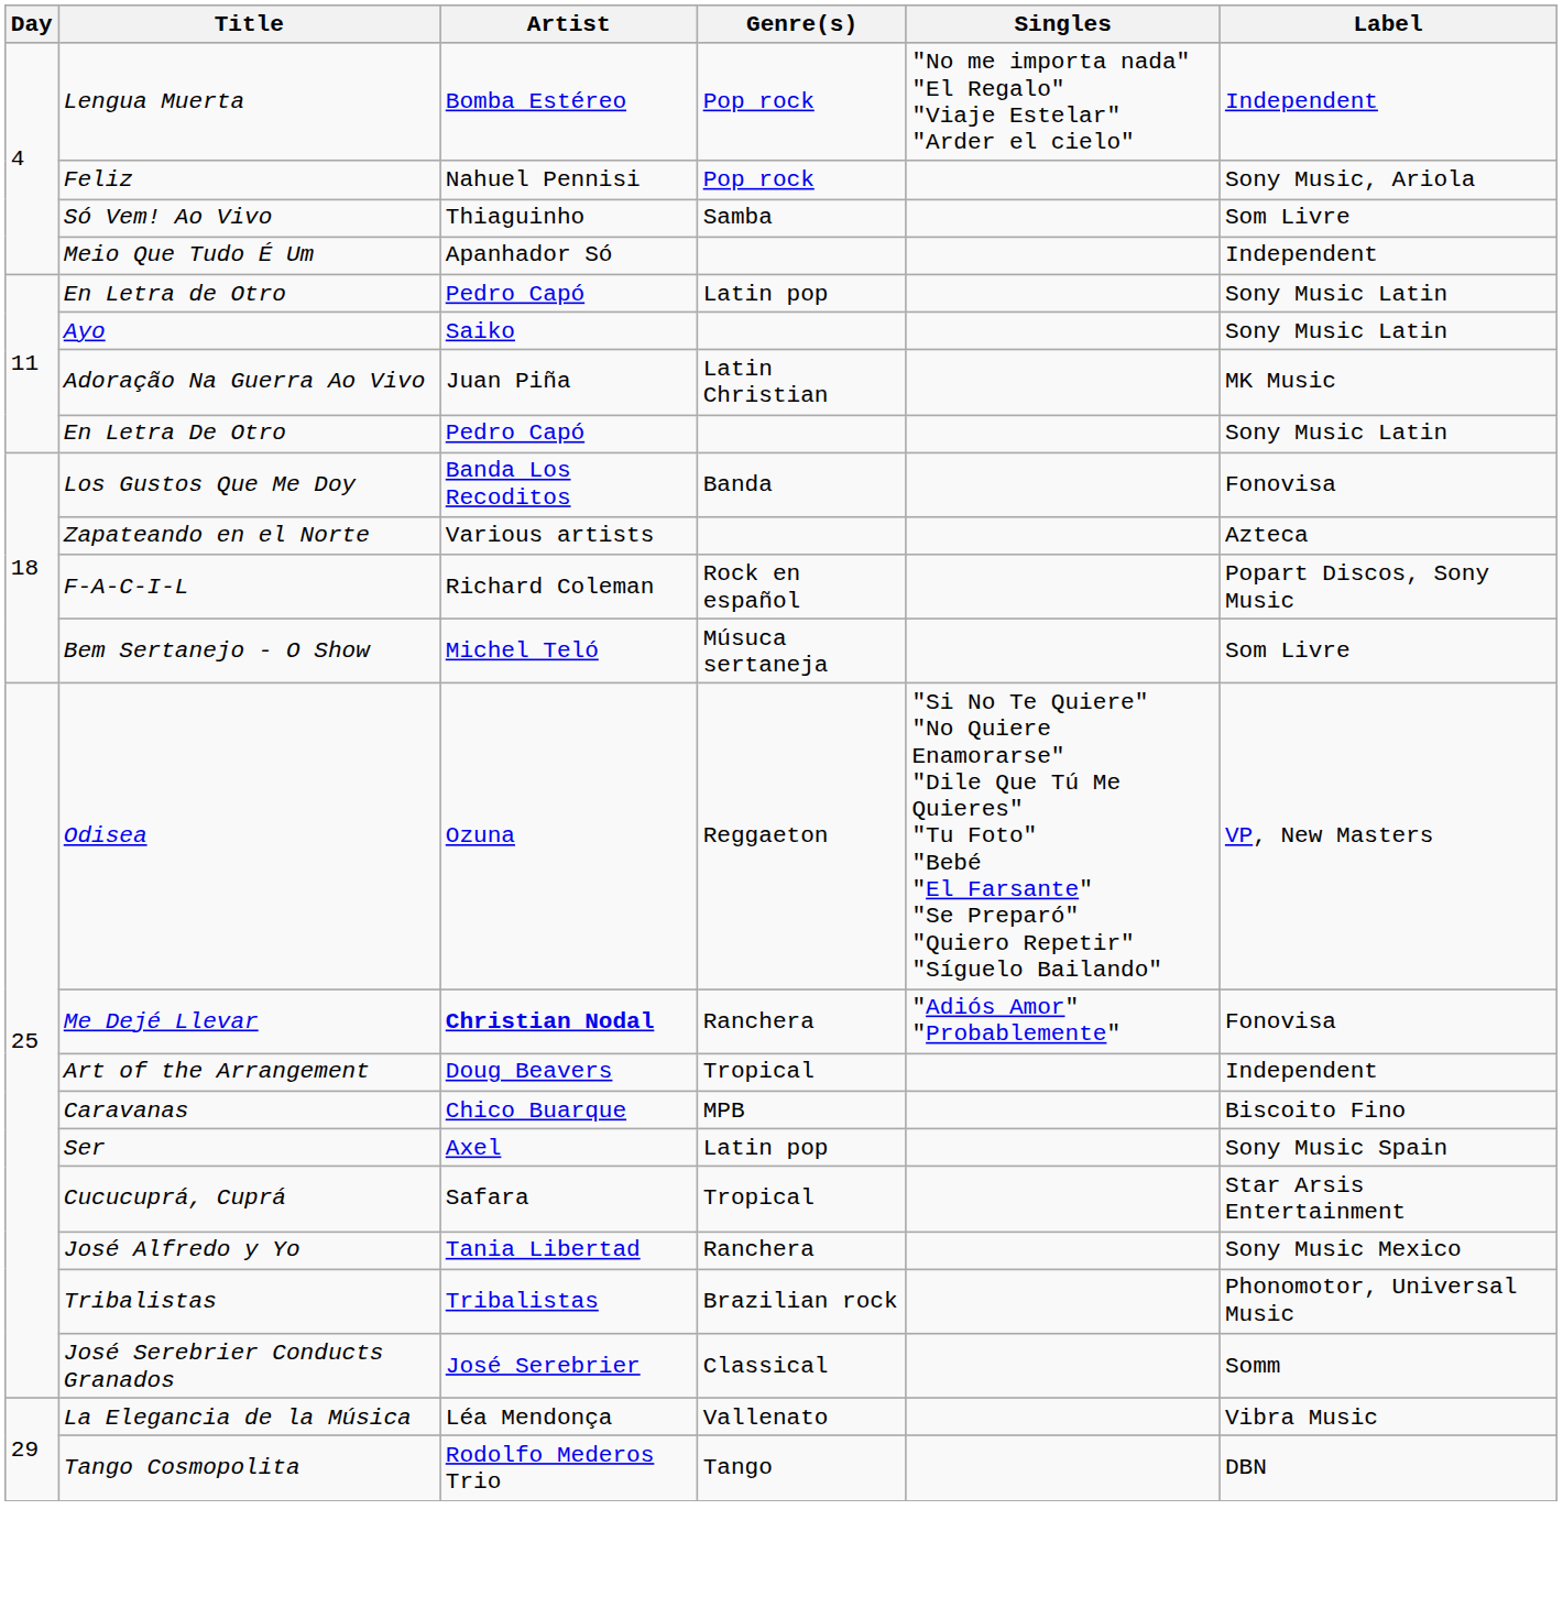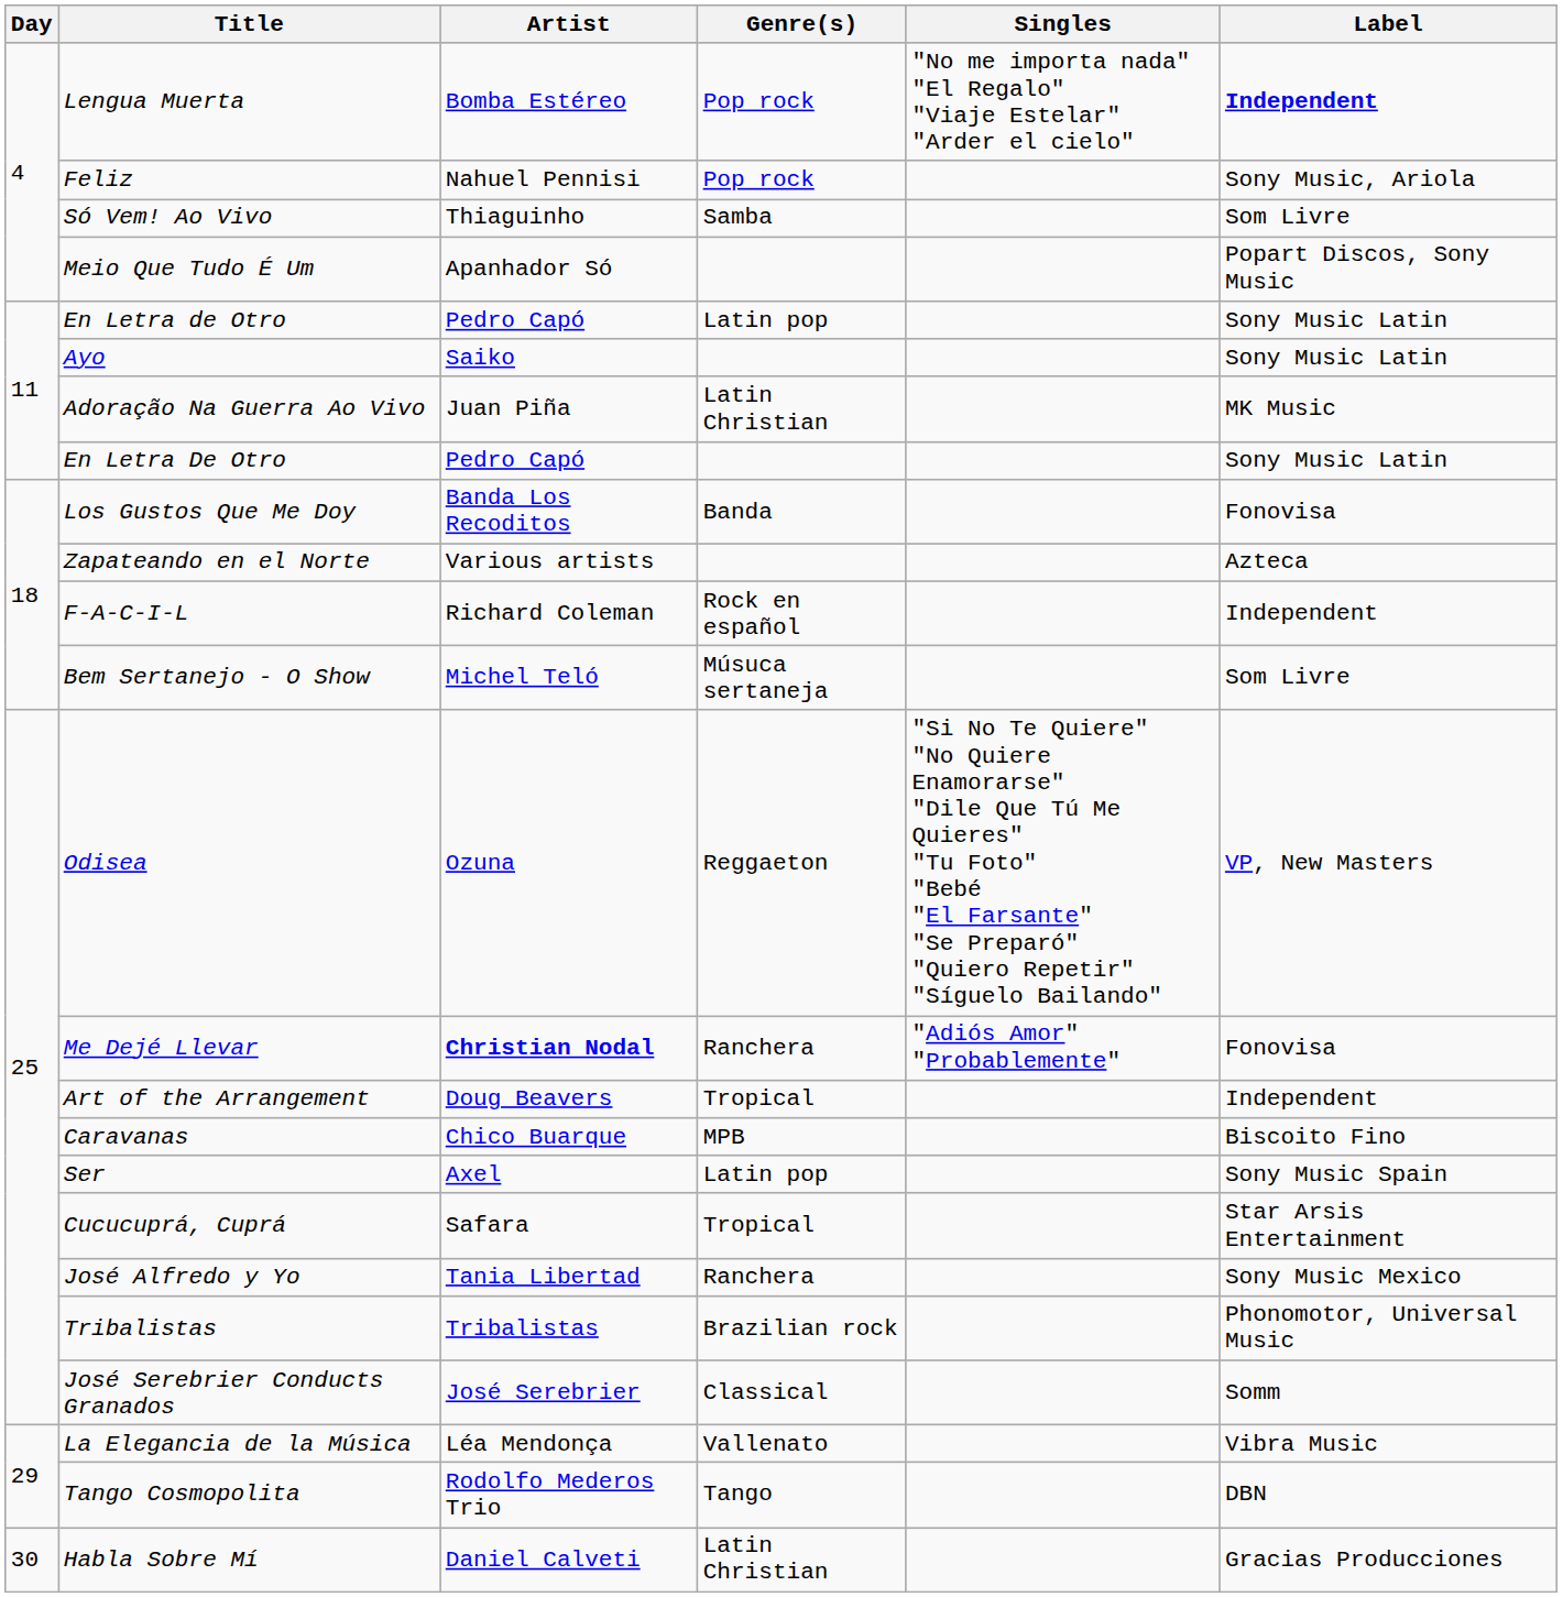 <table class="wikitable sortable" style="text-align: left;">
 <tr>
 <th>Day</th>
 <th>Title</th>
 <th>Artist</th>
 <th>Genre(s)</th>
 <th>Singles</th>
 <th>Label</th>
 </tr>
 <tr>
 <td rowspan="4">4</td>
 <td><em>Lengua Muerta</em></td>
 <td><a href='#'>Bomba Estéreo</a></td>
 <td><a href='#'>Pop rock</a></td>
 <td>"No me importa nada"<br>"El Regalo"<br>"Viaje Estelar"<br>"Arder el cielo"</td>
-<td><a href='#'>Independent</a></td>
+<td><strong><a href='#'>Independent</a></strong></td>
 </tr>
 <tr>
 <td><em>Feliz</em></td>
 <td>Nahuel Pennisi</td>
 <td><a href='#'>Pop rock</a></td>
 <td></td>
 <td>Sony Music, Ariola</td>
 </tr>
 <tr>
 <td><em>Só Vem! Ao Vivo</em></td>
 <td>Thiaguinho</td>
 <td>Samba</td>
 <td></td>
 <td>Som Livre</td>
 </tr>
 <tr>
 <td><em>Meio Que Tudo É Um</em></td>
 <td>Apanhador Só</td>
 <td></td>
 <td></td>
-<td>Independent</td>
+<td>Popart Discos, Sony Music</td>
 </tr>
 <tr>
 <td rowspan="4">11</td>
 <td><em>En Letra de Otro</em></td>
 <td><a href='#'>Pedro Capó</a></td>
 <td>Latin pop</td>
 <td></td>
 <td>Sony Music Latin</td>
 </tr>
 <tr>
 <td><em><a href='#'>Ayo</a></em></td>
 <td><a href='#'>Saiko</a></td>
 <td></td>
 <td></td>
 <td>Sony Music Latin</td>
 </tr>
 <tr>
 <td><em>Adoração Na Guerra Ao Vivo</em></td>
 <td>Juan Piña</td>
 <td>Latin Christian</td>
 <td></td>
 <td>MK Music</td>
 </tr>
 <tr>
 <td><em>En Letra De Otro</em></td>
 <td><a href='#'>Pedro Capó</a></td>
 <td></td>
 <td></td>
 <td>Sony Music Latin</td>
 </tr>
 <tr>
 <td rowspan="4">18</td>
 <td><em>Los Gustos Que Me Doy</em></td>
 <td><a href='#'>Banda Los Recoditos</a></td>
 <td>Banda</td>
 <td></td>
 <td>Fonovisa</td>
 </tr>
 <tr>
 <td><em>Zapateando en el Norte</em></td>
 <td>Various artists</td>
 <td></td>
 <td></td>
 <td>Azteca</td>
 </tr>
 <tr>
 <td><em>F-A-C-I-L</em></td>
 <td>Richard Coleman</td>
 <td>Rock en español</td>
 <td></td>
-<td>Popart Discos, Sony Music</td>
+<td>Independent</td>
 </tr>
 <tr>
 <td><em>Bem Sertanejo - O Show</em></td>
 <td><a href='#'>Michel Teló</a></td>
 <td>Músuca sertaneja</td>
 <td></td>
 <td>Som Livre</td>
 </tr>
 <tr>
 <td rowspan="9">25</td>
 <td><em><a href='#'>Odisea</a></em></td>
 <td><a href='#'>Ozuna</a></td>
 <td>Reggaeton</td>
 <td>"Si No Te Quiere"<br>"No Quiere Enamorarse"<br>"Dile Que Tú Me Quieres"<br>"Tu Foto"<br>"Bebé<br>"<a href='#'>El Farsante</a>"<br>"Se Preparó"<br>"Quiero Repetir"<br>"Síguelo Bailando"</td>
 <td><a href='#'>VP</a>, New Masters</td>
 </tr>
 <tr>
 <td><em><a href='#'>Me Dejé Llevar</a></em></td>
 <td><strong><a href='#'>Christian Nodal</a></strong></td>
 <td>Ranchera</td>
 <td>"<a href='#'>Adiós Amor</a>"<br>"<a href='#'>Probablemente</a>"</td>
 <td>Fonovisa</td>
 </tr>
 <tr>
 <td><em>Art of the Arrangement</em></td>
 <td><a href='#'>Doug Beavers</a></td>
 <td>Tropical</td>
 <td></td>
 <td>Independent</td>
 </tr>
 <tr>
 <td><em>Caravanas</em></td>
 <td><a href='#'>Chico Buarque</a></td>
 <td>MPB</td>
 <td></td>
 <td>Biscoito Fino</td>
 </tr>
 <tr>
 <td><em>Ser</em></td>
 <td><a href='#'>Axel</a></td>
 <td>Latin pop</td>
 <td></td>
 <td>Sony Music Spain</td>
 </tr>
 <tr>
 <td><em>Cucucuprá, Cuprá</em></td>
 <td>Safara</td>
 <td>Tropical</td>
 <td></td>
 <td>Star Arsis Entertainment</td>
 </tr>
 <tr>
 <td><em>José Alfredo y Yo</em></td>
 <td><a href='#'>Tania Libertad</a></td>
 <td>Ranchera</td>
 <td></td>
 <td>Sony Music Mexico</td>
 </tr>
 <tr>
 <td><em>Tribalistas</em></td>
 <td><a href='#'>Tribalistas</a></td>
 <td>Brazilian rock</td>
 <td></td>
 <td>Phonomotor, Universal Music</td>
 </tr>
 <tr>
 <td><em>José Serebrier Conducts Granados</em></td>
 <td><a href='#'>José Serebrier</a></td>
 <td>Classical</td>
 <td></td>
 <td>Somm</td>
 </tr>
 <tr>
 <td rowspan="2">29</td>
 <td><em>La Elegancia de la Música</em></td>
 <td>Léa Mendonça</td>
 <td>Vallenato</td>
 <td></td>
 <td>Vibra Music</td>
 </tr>
 <tr>
 <td><em>Tango Cosmopolita</em></td>
 <td><a href='#'>Rodolfo Mederos</a> Trio</td>
 <td>Tango</td>
 <td></td>
 <td>DBN</td>
 </tr>
 <tr>
+<td>30</td>
+<td><em>Habla Sobre Mí</em></td>
+<td><a href='#'>Daniel Calveti</a></td>
+<td>Latin Christian</td>
+<td></td>
+<td>Gracias Producciones</td>
+</tr>
+<tr>
 </tr>
 </table>
